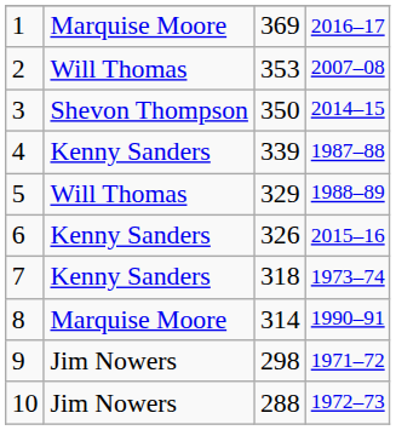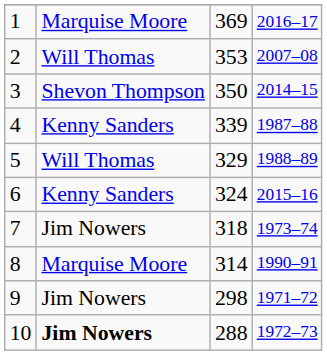 <table class="wikitable">
 <tr>
 </tr>
 <tr>
 <td>1</td>
 <td><a href='#'>Marquise Moore</a></td>
 <td>369</td>
 <td style="font-size:80%;"><a href='#'>2016–17</a></td>
 </tr>
 <tr>
 <td>2</td>
 <td><a href='#'>Will Thomas</a></td>
 <td>353</td>
 <td style="font-size:80%;"><a href='#'>2007–08</a></td>
 </tr>
 <tr>
 <td>3</td>
 <td><a href='#'>Shevon Thompson</a></td>
 <td>350</td>
 <td style="font-size:80%;"><a href='#'>2014–15</a></td>
 </tr>
 <tr>
 <td>4</td>
 <td><a href='#'>Kenny Sanders</a></td>
 <td>339</td>
 <td style="font-size:80%;"><a href='#'>1987–88</a></td>
 </tr>
 <tr>
 <td>5</td>
 <td><a href='#'>Will Thomas</a></td>
 <td>329</td>
 <td style="font-size:80%;"><a href='#'>1988–89</a></td>
 </tr>
 <tr>
 <td>6</td>
 <td><a href='#'>Kenny Sanders</a></td>
-<td>326</td>
+<td>324</td>
 <td style="font-size:80%;"><a href='#'>2015–16</a></td>
 </tr>
 <tr>
 <td>7</td>
-<td><a href='#'>Kenny Sanders</a></td>
+<td>Jim Nowers</td>
 <td>318</td>
 <td style="font-size:80%;"><a href='#'>1973–74</a></td>
 </tr>
 <tr>
 <td>8</td>
 <td><a href='#'>Marquise Moore</a></td>
 <td>314</td>
 <td style="font-size:80%;"><a href='#'>1990–91</a></td>
 </tr>
 <tr>
 <td>9</td>
 <td>Jim Nowers</td>
 <td>298</td>
 <td style="font-size:80%;"><a href='#'>1971–72</a></td>
 </tr>
 <tr>
 <td>10</td>
-<td>Jim Nowers</td>
+<td><strong>Jim Nowers</strong></td>
 <td>288</td>
 <td style="font-size:80%;"><a href='#'>1972–73</a></td>
 </tr>
 </table>
